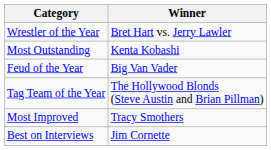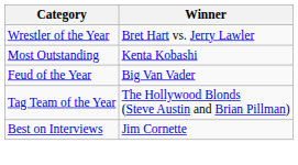 <table class="wikitable">
 <tr>
 <th>Category</th>
 <th>Winner</th>
 </tr>
 <tr>
 <td><a href='#'>Wrestler of the Year</a></td>
 <td><a href='#'>Bret Hart</a> vs. <a href='#'>Jerry Lawler</a></td>
 </tr>
 <tr>
 <td><a href='#'>Most Outstanding</a></td>
 <td><a href='#'>Kenta Kobashi</a></td>
 </tr>
 <tr>
 <td><a href='#'>Feud of the Year</a></td>
 <td><a href='#'>Big Van Vader</a></td>
 </tr>
 <tr>
 <td><a href='#'>Tag Team of the Year</a></td>
 <td><a href='#'>The Hollywood Blonds</a><br>(<a href='#'>Steve Austin</a> and <a href='#'>Brian Pillman</a>)</td>
 </tr>
 <tr>
-<td><a href='#'>Most Improved</a></td>
-<td><a href='#'>Tracy Smothers</a></td>
-</tr>
-<tr>
 <td><a href='#'>Best on Interviews</a></td>
 <td><a href='#'>Jim Cornette</a></td>
 </tr>
 </table>
